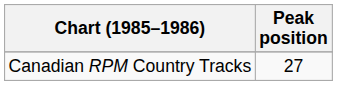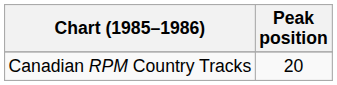 <table class="wikitable sortable">
 <tr>
 <th align="left">Chart (1985–1986)</th>
 <th align="center">Peak<br>position</th>
 </tr>
 <tr>
 </tr>
 <tr>
 <td align="left">Canadian <em>RPM</em> Country Tracks</td>
-<td align="center">27</td>
+<td align="center">20</td>
 </tr>
 </table>
